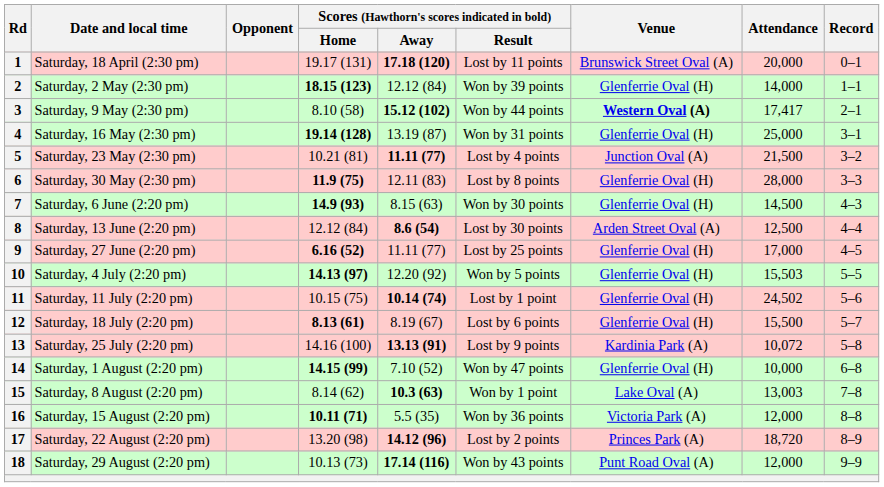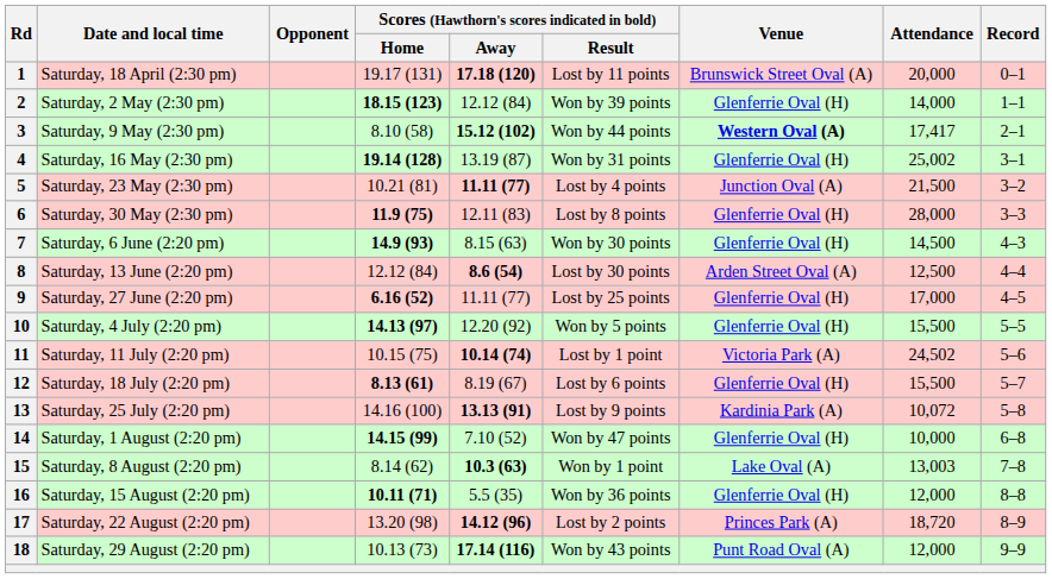 <table class="wikitable" style="font-size:90%; text-align:center; width: 100%; margin-left: auto; margin-right: auto">
 <tr>
 <th rowspan="2">Rd</th>
 <th rowspan="2">Date and local time</th>
 <th rowspan="2">Opponent</th>
 <th colspan="3">Scores <small>(Hawthorn's scores indicated in bold)</small></th>
 <th rowspan="2">Venue</th>
 <th rowspan="2">Attendance</th>
 <th rowspan="2">Record</th>
 </tr>
 <tr>
 <th>Home</th>
 <th>Away</th>
 <th>Result</th>
 </tr>
 <tr style="background:#fcc;">
 <th>1</th>
 <td align=left>Saturday, 18 April (2:30 pm)</td>
 <td align=left></td>
 <td>19.17 (131)</td>
 <td><strong>17.18 (120)</strong></td>
 <td>Lost by 11 points</td>
 <td><a href='#'>Brunswick Street Oval</a> (A)</td>
 <td>20,000</td>
 <td>0–1</td>
 </tr>
 <tr style="background:#cfc">
 <th>2</th>
 <td align=left>Saturday, 2 May (2:30 pm)</td>
 <td align=left></td>
 <td><strong>18.15 (123)</strong></td>
 <td>12.12 (84)</td>
 <td>Won by 39 points</td>
 <td><a href='#'>Glenferrie Oval</a> (H)</td>
 <td>14,000</td>
 <td>1–1</td>
 </tr>
 <tr style="background:#cfc">
 <th>3</th>
 <td align=left>Saturday, 9 May (2:30 pm)</td>
 <td align=left></td>
 <td>8.10 (58)</td>
 <td><strong>15.12 (102)</strong></td>
 <td>Won by 44 points</td>
 <td><strong><a href='#'>Western Oval</a> (A)</strong></td>
 <td>17,417</td>
 <td>2–1</td>
 </tr>
 <tr style="background:#cfc">
 <th>4</th>
 <td align=left>Saturday, 16 May (2:30 pm)</td>
 <td align=left></td>
 <td><strong>19.14 (128)</strong></td>
 <td>13.19 (87)</td>
 <td>Won by 31 points</td>
 <td><a href='#'>Glenferrie Oval</a> (H)</td>
-<td>25,000</td>
+<td>25,002</td>
 <td>3–1</td>
 </tr>
 <tr style="background:#fcc;">
 <th>5</th>
 <td align=left>Saturday, 23 May (2:30 pm)</td>
 <td align=left></td>
 <td>10.21 (81)</td>
 <td><strong>11.11 (77)</strong></td>
 <td>Lost by 4 points</td>
 <td><a href='#'>Junction Oval</a> (A)</td>
 <td>21,500</td>
 <td>3–2</td>
 </tr>
 <tr style="background:#fcc;">
 <th>6</th>
 <td align=left>Saturday, 30 May (2:30 pm)</td>
 <td align=left></td>
 <td><strong>11.9 (75)</strong></td>
 <td>12.11 (83)</td>
 <td>Lost by 8 points</td>
 <td><a href='#'>Glenferrie Oval</a> (H)</td>
 <td>28,000</td>
 <td>3–3</td>
 </tr>
 <tr style="background:#cfc">
 <th>7</th>
 <td align=left>Saturday, 6 June (2:20 pm)</td>
 <td align=left></td>
 <td><strong>14.9 (93)</strong></td>
 <td>8.15 (63)</td>
 <td>Won by 30 points</td>
 <td><a href='#'>Glenferrie Oval</a> (H)</td>
 <td>14,500</td>
 <td>4–3</td>
 </tr>
 <tr style="background:#fcc;">
 <th>8</th>
 <td align=left>Saturday, 13 June (2:20 pm)</td>
 <td align=left></td>
 <td>12.12 (84)</td>
 <td><strong>8.6 (54)</strong></td>
 <td>Lost by 30 points</td>
 <td><a href='#'>Arden Street Oval</a> (A)</td>
 <td>12,500</td>
 <td>4–4</td>
 </tr>
 <tr style="background:#fcc;">
 <th>9</th>
 <td align=left>Saturday, 27 June (2:20 pm)</td>
 <td align=left></td>
 <td><strong>6.16 (52)</strong></td>
 <td>11.11 (77)</td>
 <td>Lost by 25 points</td>
 <td><a href='#'>Glenferrie Oval</a> (H)</td>
 <td>17,000</td>
 <td>4–5</td>
 </tr>
 <tr style="background:#cfc">
 <th>10</th>
 <td align=left>Saturday, 4 July (2:20 pm)</td>
 <td align=left></td>
 <td><strong>14.13 (97)</strong></td>
 <td>12.20 (92)</td>
 <td>Won by 5 points</td>
 <td><a href='#'>Glenferrie Oval</a> (H)</td>
-<td>15,503</td>
+<td>15,500</td>
 <td>5–5</td>
 </tr>
 <tr style="background:#fcc;">
 <th>11</th>
 <td align=left>Saturday, 11 July (2:20 pm)</td>
 <td align=left></td>
 <td>10.15 (75)</td>
 <td><strong>10.14 (74)</strong></td>
 <td>Lost by 1 point</td>
-<td><a href='#'>Glenferrie Oval</a> (H)</td>
+<td><a href='#'>Victoria Park</a> (A)</td>
 <td>24,502</td>
 <td>5–6</td>
 </tr>
 <tr style="background:#fcc;">
 <th>12</th>
 <td align=left>Saturday, 18 July (2:20 pm)</td>
 <td align=left></td>
 <td><strong>8.13 (61)</strong></td>
 <td>8.19 (67)</td>
 <td>Lost by 6 points</td>
 <td><a href='#'>Glenferrie Oval</a> (H)</td>
 <td>15,500</td>
 <td>5–7</td>
 </tr>
 <tr style="background:#fcc;">
 <th>13</th>
 <td align=left>Saturday, 25 July (2:20 pm)</td>
 <td align=left></td>
 <td>14.16 (100)</td>
 <td><strong>13.13 (91)</strong></td>
 <td>Lost by 9 points</td>
 <td><a href='#'>Kardinia Park</a> (A)</td>
 <td>10,072</td>
 <td>5–8</td>
 </tr>
 <tr style="background:#cfc">
 <th>14</th>
 <td align=left>Saturday, 1 August (2:20 pm)</td>
 <td align=left></td>
 <td><strong>14.15 (99)</strong></td>
 <td>7.10 (52)</td>
 <td>Won by 47 points</td>
 <td><a href='#'>Glenferrie Oval</a> (H)</td>
 <td>10,000</td>
 <td>6–8</td>
 </tr>
 <tr style="background:#cfc">
 <th>15</th>
 <td align=left>Saturday, 8 August (2:20 pm)</td>
 <td align=left></td>
 <td>8.14 (62)</td>
 <td><strong>10.3 (63)</strong></td>
 <td>Won by 1 point</td>
 <td><a href='#'>Lake Oval</a> (A)</td>
 <td>13,003</td>
 <td>7–8</td>
 </tr>
 <tr style="background:#cfc">
 <th>16</th>
 <td align=left>Saturday, 15 August (2:20 pm)</td>
 <td align=left></td>
 <td><strong>10.11 (71)</strong></td>
 <td>5.5 (35)</td>
 <td>Won by 36 points</td>
-<td><a href='#'>Victoria Park</a> (A)</td>
+<td><a href='#'>Glenferrie Oval</a> (H)</td>
 <td>12,000</td>
 <td>8–8</td>
 </tr>
 <tr style="background:#fcc;">
 <th>17</th>
 <td align=left>Saturday, 22 August (2:20 pm)</td>
 <td align=left></td>
 <td>13.20 (98)</td>
 <td><strong>14.12 (96)</strong></td>
 <td>Lost by 2 points</td>
 <td><a href='#'>Princes Park</a> (A)</td>
 <td>18,720</td>
 <td>8–9</td>
 </tr>
 <tr style="background:#cfc">
 <th>18</th>
 <td align=left>Saturday, 29 August (2:20 pm)</td>
 <td align=left></td>
 <td>10.13 (73)</td>
 <td><strong>17.14 (116)</strong></td>
 <td>Won by 43 points</td>
 <td><a href='#'>Punt Road Oval</a> (A)</td>
 <td>12,000</td>
 <td>9–9</td>
 </tr>
 <tr>
 <th colspan=9></th>
 </tr>
 </table>
